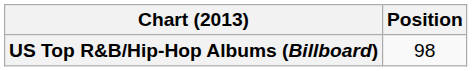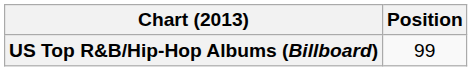 <table class="wikitable plainrowheaders" style="text-align:center">
 <tr>
 <th scope="col">Chart (2013)</th>
 <th scope="col">Position</th>
 </tr>
 <tr>
 <th scope="row">US Top R&B/Hip-Hop Albums (<em>Billboard</em>)</th>
-<td>98</td>
+<td>99</td>
 </tr>
 </table>
